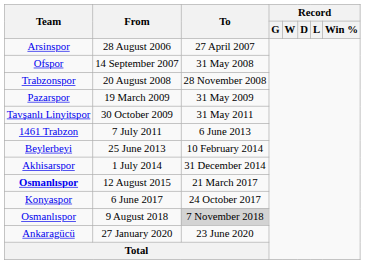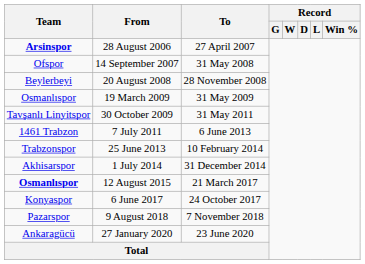 <table class="wikitable" style="text-align: center">
 <tr>
 <th rowspan="2">Team</th>
 <th rowspan="2">From</th>
 <th rowspan="2">To</th>
 <th colspan="5">Record</th>
 </tr>
 <tr>
 <th>G</th>
 <th>W</th>
 <th>D</th>
 <th>L</th>
 <th>Win %</th>
 </tr>
 <tr>
-<td align=center><a href='#'>Arsinspor</a></td>
+<td align=center><strong><a href='#'>Arsinspor</a></strong></td>
 <td align=center>28 August 2006</td>
 <td align=center>27 April 2007<br></td>
 </tr>
 <tr>
 <td align=center><a href='#'>Ofspor</a></td>
 <td align=center>14 September 2007</td>
 <td align=center>31 May 2008<br></td>
 </tr>
 <tr>
-<td align=center><a href='#'>Trabzonspor</a></td>
+<td align=center><a href='#'>Beylerbeyi</a></td>
 <td align=center>20 August 2008</td>
 <td align=center>28 November 2008<br></td>
 </tr>
 <tr>
-<td align=center><a href='#'>Pazarspor</a></td>
+<td align=center><a href='#'>Osmanlıspor</a></td>
 <td align=center>19 March 2009</td>
 <td align=center>31 May 2009<br></td>
 </tr>
 <tr>
 <td align=center><a href='#'>Tavşanlı Linyitspor</a></td>
 <td align=center>30 October 2009</td>
 <td align=center>31 May 2011<br></td>
 </tr>
 <tr>
 <td align=center><a href='#'>1461 Trabzon</a></td>
 <td align=center>7 July 2011</td>
 <td align=center>6 June 2013<br></td>
 </tr>
 <tr>
-<td align=center><a href='#'>Beylerbeyi</a></td>
+<td align=center><a href='#'>Trabzonspor</a></td>
 <td align=center>25 June 2013</td>
 <td align=center>10 February 2014<br></td>
 </tr>
 <tr>
 <td align=center><a href='#'>Akhisarspor</a></td>
 <td align=center>1 July 2014</td>
 <td align=center>31 December 2014<br></td>
 </tr>
 <tr>
 <td align=center><strong><a href='#'>Osmanlıspor</a></strong></td>
 <td align=center>12 August 2015</td>
 <td align=center>21 March 2017<br></td>
 </tr>
 <tr>
 <td align=center><a href='#'>Konyaspor</a></td>
 <td align=center>6 June 2017</td>
 <td align=center>24 October 2017<br></td>
 </tr>
 <tr>
-<td align=center><a href='#'>Osmanlıspor</a></td>
+<td align=center><a href='#'>Pazarspor</a></td>
 <td align=center>9 August 2018</td>
-<td align=center style="background: lightgrey;">7 November 2018<br></td>
+<td align=center>7 November 2018<br></td>
 </tr>
 <tr>
 <td align=center><a href='#'>Ankaragücü</a></td>
 <td align=center>27 January 2020</td>
 <td align=center>23 June 2020<br></td>
 </tr>
 <tr>
 <th colspan="3">Total<br></th>
 </tr>
 </table>
